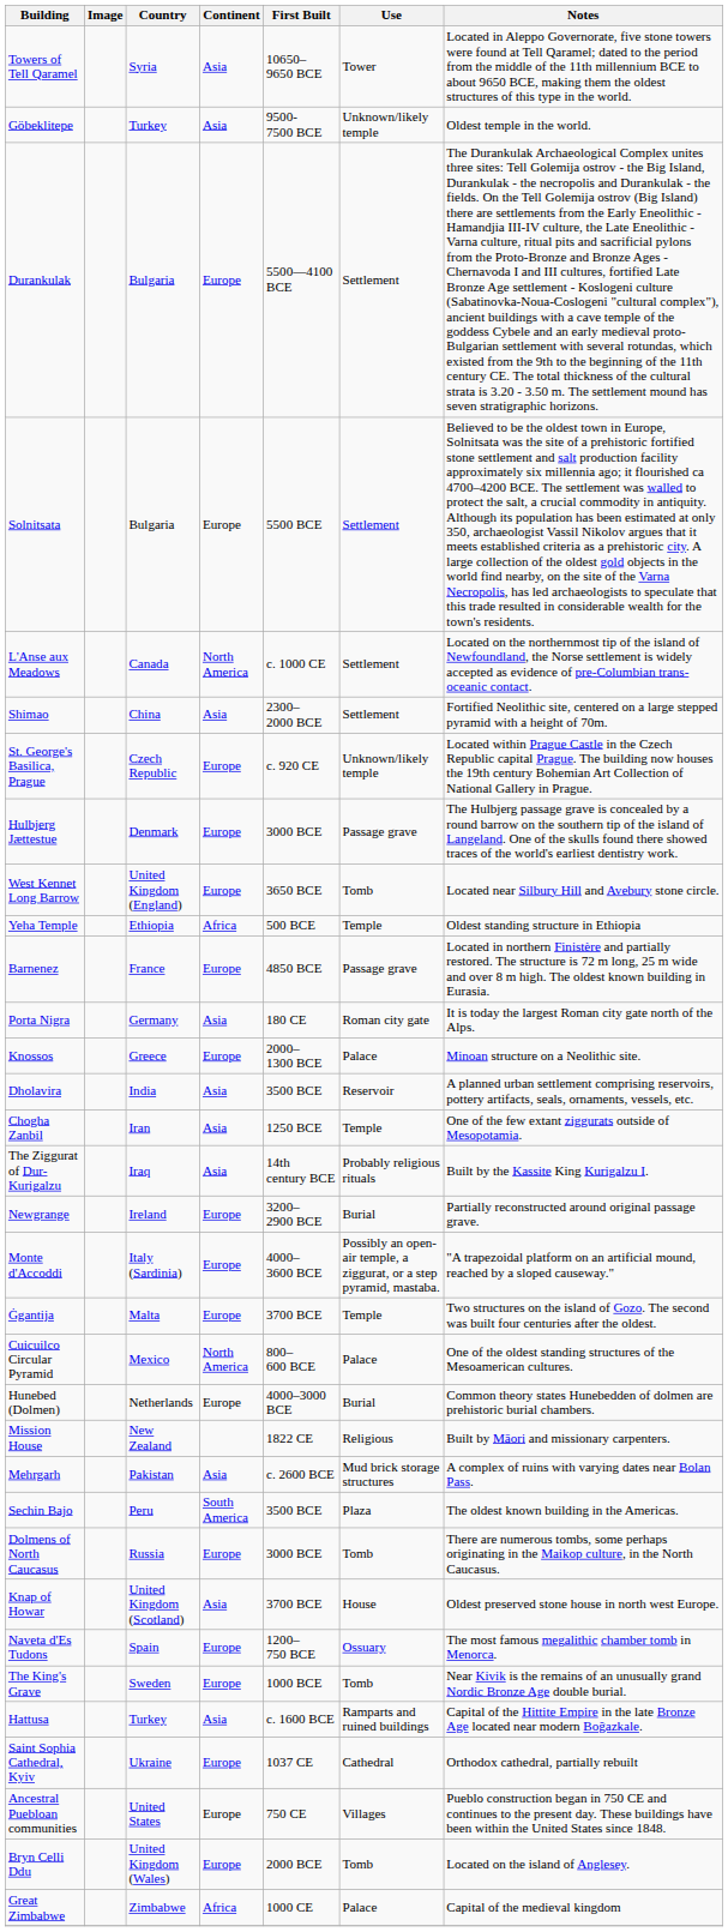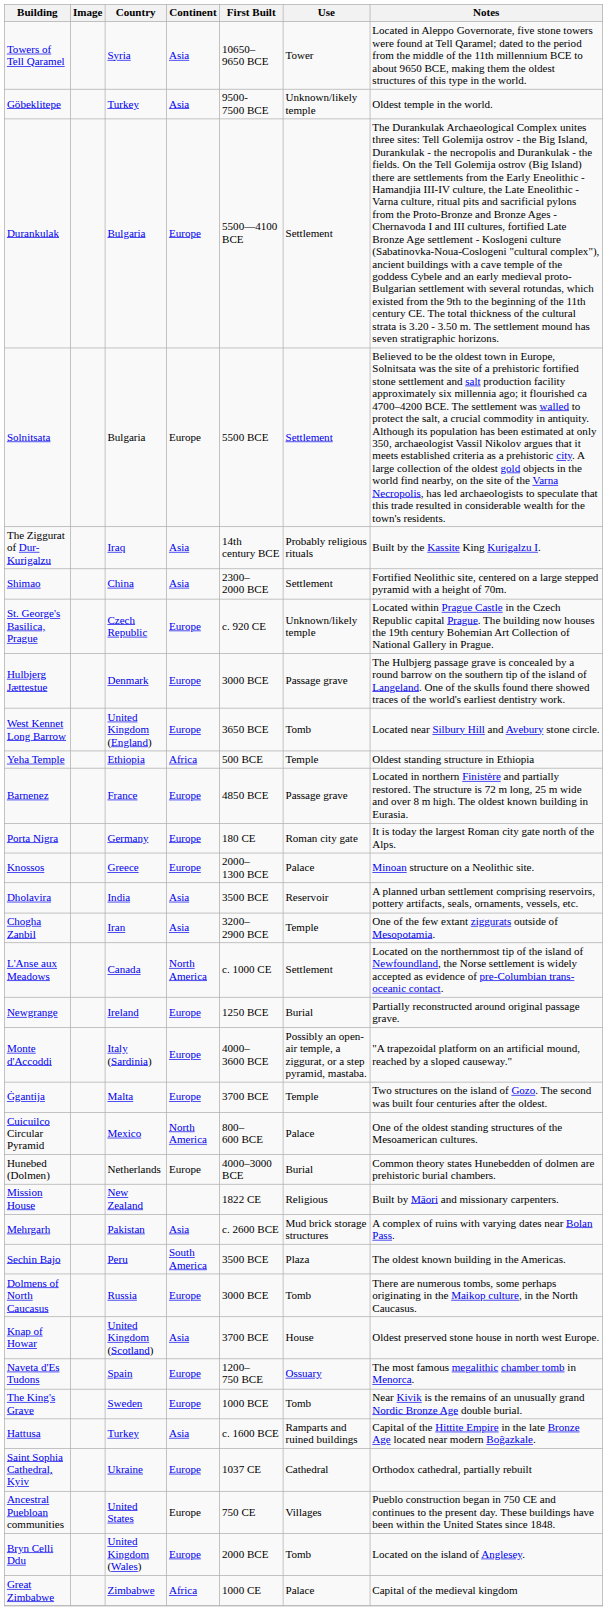 <table class="wikitable sortable sticky-header">
 <tr>
 <th>Building</th>
 <th>Image</th>
 <th>Country</th>
 <th>Continent</th>
 <th data-sort-type=number>First Built</th>
 <th>Use</th>
 <th>Notes</th>
 </tr>
 <tr>
 <td><a href='#'>Towers of Tell Qaramel</a></td>
 <td></td>
 <td><a href='#'>Syria</a></td>
 <td><a href='#'>Asia</a></td>
 <td data-sort-value="10650 to –9650">10650–9650 BCE</td>
 <td>Tower</td>
 <td>Located in Aleppo Governorate, five stone towers were found at Tell Qaramel; dated to the period from the middle of the 11th millennium BCE to about 9650 BCE, making them the oldest structures of this type in the world.</td>
 </tr>
 <tr>
 <td><a href='#'>Göbeklitepe</a></td>
 <td></td>
 <td><a href='#'>Turkey</a></td>
 <td><a href='#'>Asia</a></td>
 <td data-sort-value="+1629">9500-7500 BCE</td>
 <td>Unknown/likely temple</td>
 <td>Oldest temple in the world.</td>
 </tr>
 <tr>
 <td><a href='#'>Durankulak</a></td>
 <td></td>
 <td><a href='#'>Bulgaria</a></td>
 <td><a href='#'>Europe</a></td>
 <td>5500—4100 BCE</td>
 <td>Settlement</td>
 <td>The Durankulak Archaeological Complex unites three sites: Tell Golemija ostrov - the Big Island, Durankulak - the necropolis and Durankulak - the fields. On the Tell Golemija ostrov (Big Island) there are settlements from the Early Eneolithic - Hamandjia III-IV culture, the Late Eneolithic - Varna culture, ritual pits and sacrificial pylons from the Proto-Bronze and Bronze Ages - Chernavoda I and III cultures, fortified Late Bronze Age settlement - Koslogeni culture (Sabatinovka-Noua-Coslogeni "cultural complex"), ancient buildings with a cave temple of the goddess Cybele and an early medieval proto-Bulgarian settlement with several rotundas, which existed from the 9th to the beginning of the 11th century CE. The total thickness of the cultural strata is 3.20 - 3.50 m. The settlement mound has seven stratigraphic horizons.</td>
 </tr>
 <tr>
 <td><a href='#'>Solnitsata</a></td>
 <td></td>
 <td>Bulgaria</td>
 <td>Europe</td>
 <td data-sort-value="-5500">5500 BCE </td>
 <td><a href='#'>Settlement</a></td>
 <td>Believed to be the oldest town in Europe, Solnitsata was the site of a prehistoric fortified stone settlement and <a href='#'>salt</a> production facility approximately six millennia ago; it flourished ca 4700–4200 BCE. The settlement was <a href='#'>walled</a> to protect the salt, a crucial commodity in antiquity. Although its population has been estimated at only 350, archaeologist Vassil Nikolov argues that it meets established criteria as a prehistoric <a href='#'>city</a>. A large collection of the oldest <a href='#'>gold</a> objects in the world find nearby, on the site of the <a href='#'>Varna Necropolis</a>, has led archaeologists to speculate that this trade resulted in considerable wealth for the town's residents.</td>
 </tr>
 <tr>
-<td><a href='#'>L'Anse aux Meadows</a></td>
+<td>The Ziggurat of <a href='#'>Dur-Kurigalzu</a></td>
 <td></td>
-<td><a href='#'>Canada</a></td>
-<td><a href='#'>North America</a></td>
-<td data-sort-value="+1000">c. 1000 CE</td>
-<td>Settlement</td>
-<td>Located on the northernmost tip of the island of <a href='#'>Newfoundland</a>, the Norse settlement is widely accepted as evidence of <a href='#'>pre-Columbian trans-oceanic contact</a>.</td>
+<td><a href='#'>Iraq</a></td>
+<td><a href='#'>Asia</a></td>
+<td data-sort-value="-1400">14th century BCE</td>
+<td>Probably religious rituals</td>
+<td>Built by the <a href='#'>Kassite</a> King <a href='#'>Kurigalzu I</a>.</td>
 </tr>
 <tr>
 <td><a href='#'>Shimao</a></td>
 <td></td>
 <td><a href='#'>China</a></td>
 <td><a href='#'>Asia</a></td>
 <td data-sort-value="-2300">2300–2000 BCE</td>
 <td>Settlement</td>
 <td>Fortified Neolithic site, centered on a large stepped pyramid with a height of 70m.</td>
 </tr>
 <tr>
 <td><a href='#'>St. George's Basilica, Prague</a></td>
 <td></td>
 <td><a href='#'>Czech Republic</a></td>
 <td><a href='#'>Europe</a></td>
 <td data-sort-value="+920">c. 920 CE</td>
 <td>Unknown/likely temple</td>
 <td>Located within <a href='#'>Prague Castle</a> in the Czech Republic capital <a href='#'>Prague</a>. The building now houses the 19th century Bohemian Art Collection of National Gallery in Prague.</td>
 </tr>
 <tr>
 <td><a href='#'>Hulbjerg Jættestue</a></td>
 <td></td>
 <td><a href='#'>Denmark</a></td>
 <td><a href='#'>Europe</a></td>
 <td data-sort-value="-3000">3000 BCE</td>
 <td>Passage grave</td>
 <td>The Hulbjerg passage grave is concealed by a round barrow on the southern tip of the island of <a href='#'>Langeland</a>. One of the skulls found there showed traces of the world's earliest dentistry work.</td>
 </tr>
 <tr>
 <td><a href='#'>West Kennet Long Barrow</a></td>
 <td></td>
 <td><a href='#'>United Kingdom</a> (<a href='#'>England</a>)</td>
 <td><a href='#'>Europe</a></td>
 <td data-sort-value="-3650">3650 BCE</td>
 <td>Tomb</td>
 <td>Located near <a href='#'>Silbury Hill</a> and <a href='#'>Avebury</a> stone circle.</td>
 </tr>
 <tr>
 <td><a href='#'>Yeha Temple</a></td>
 <td></td>
 <td><a href='#'>Ethiopia</a></td>
 <td><a href='#'>Africa</a></td>
 <td data-sort-value="-500">500 BCE</td>
 <td>Temple</td>
 <td>Oldest standing structure in Ethiopia</td>
 </tr>
 <tr>
 <td><a href='#'>Barnenez</a></td>
 <td></td>
 <td><a href='#'>France</a></td>
 <td><a href='#'>Europe</a></td>
 <td data-sort-value="-4850">4850 BCE</td>
 <td>Passage grave</td>
 <td>Located in northern <a href='#'>Finistère</a> and partially restored. The structure is 72 m long, 25 m wide and over 8 m high. The oldest known building in Eurasia.</td>
 </tr>
 <tr>
 <td><a href='#'>Porta Nigra</a></td>
 <td></td>
 <td><a href='#'>Germany</a></td>
-<td><a href='#'>Asia</a></td>
+<td><a href='#'>Europe</a></td>
 <td data-sort-value="+180">180 CE</td>
 <td>Roman city gate</td>
 <td>It is today the largest Roman city gate north of the Alps.</td>
 </tr>
 <tr>
 <td><a href='#'>Knossos</a></td>
 <td></td>
 <td><a href='#'>Greece</a></td>
 <td><a href='#'>Europe</a></td>
 <td data-sort-value="-2000">2000–1300 BCE</td>
 <td>Palace</td>
 <td><a href='#'>Minoan</a> structure on a Neolithic site.</td>
 </tr>
 <tr>
 <td><a href='#'>Dholavira</a></td>
 <td></td>
 <td><a href='#'>India</a></td>
 <td><a href='#'>Asia</a></td>
 <td data-sort-value="-2600">3500 BCE</td>
 <td>Reservoir</td>
 <td>A planned urban settlement comprising reservoirs, pottery artifacts, seals, ornaments, vessels, etc.</td>
 </tr>
 <tr>
 <td><a href='#'>Chogha Zanbil</a></td>
 <td></td>
 <td><a href='#'>Iran</a></td>
 <td><a href='#'>Asia</a></td>
-<td data-sort-value="-1250">1250 BCE</td>
+<td data-sort-value="-3200">3200–2900 BCE</td>
 <td>Temple</td>
 <td>One of the few extant <a href='#'>ziggurats</a> outside of <a href='#'>Mesopotamia</a>.</td>
 </tr>
 <tr>
-<td>The Ziggurat of <a href='#'>Dur-Kurigalzu</a></td>
+<td><a href='#'>L'Anse aux Meadows</a></td>
 <td></td>
-<td><a href='#'>Iraq</a></td>
-<td><a href='#'>Asia</a></td>
-<td data-sort-value="-1400">14th century BCE</td>
-<td>Probably religious rituals</td>
-<td>Built by the <a href='#'>Kassite</a> King <a href='#'>Kurigalzu I</a>.</td>
+<td><a href='#'>Canada</a></td>
+<td><a href='#'>North America</a></td>
+<td data-sort-value="+1000">c. 1000 CE</td>
+<td>Settlement</td>
+<td>Located on the northernmost tip of the island of <a href='#'>Newfoundland</a>, the Norse settlement is widely accepted as evidence of <a href='#'>pre-Columbian trans-oceanic contact</a>.</td>
 </tr>
 <tr>
 <td><a href='#'>Newgrange</a></td>
 <td></td>
 <td><a href='#'>Ireland</a></td>
 <td><a href='#'>Europe</a></td>
-<td data-sort-value="-3200">3200–2900 BCE</td>
+<td data-sort-value="-1250">1250 BCE</td>
 <td>Burial</td>
 <td>Partially reconstructed around original passage grave.</td>
 </tr>
 <tr>
 <td><a href='#'>Monte d'Accoddi</a></td>
 <td></td>
 <td><a href='#'>Italy</a> (<a href='#'>Sardinia</a>)</td>
 <td><a href='#'>Europe</a></td>
 <td data-sort-value="-4000">4000–3600 BCE</td>
 <td>Possibly an open-air temple, a ziggurat, or a step pyramid, mastaba.</td>
 <td>"A trapezoidal platform on an artificial mound, reached by a sloped causeway."</td>
 </tr>
 <tr>
 <td><a href='#'>Ġgantija</a></td>
 <td></td>
 <td><a href='#'>Malta</a></td>
 <td><a href='#'>Europe</a></td>
 <td data-sort-value="-3700">3700 BCE</td>
 <td>Temple</td>
 <td>Two structures on the island of <a href='#'>Gozo</a>. The second was built four centuries after the oldest.</td>
 </tr>
 <tr>
 <td><a href='#'>Cuicuilco</a> Circular Pyramid</td>
 <td></td>
 <td><a href='#'>Mexico</a></td>
 <td><a href='#'>North America</a></td>
 <td data-sort-value="-800">800–600 BCE</td>
 <td>Palace</td>
 <td>One of the oldest standing structures of the Mesoamerican cultures.</td>
 </tr>
 <tr>
 <td>Hunebed (Dolmen)</td>
 <td></td>
 <td>Netherlands</td>
 <td>Europe</td>
 <td>4000–3000 BCE</td>
 <td>Burial</td>
 <td>Common theory states Hunebedden of dolmen are prehistoric burial chambers.</td>
 </tr>
 <tr>
 <td><a href='#'>Mission House</a></td>
 <td></td>
 <td><a href='#'>New Zealand</a></td>
 <td></td>
 <td data-sort-value="+1822">1822 CE</td>
 <td>Religious</td>
 <td>Built by <a href='#'>Māori</a> and missionary carpenters.</td>
 </tr>
 <tr>
 <td><a href='#'>Mehrgarh</a></td>
 <td></td>
 <td><a href='#'>Pakistan</a></td>
 <td><a href='#'>Asia</a></td>
 <td data-sort-value="-2600">c. 2600 BCE</td>
 <td>Mud brick storage structures</td>
 <td>A complex of ruins with varying dates near <a href='#'>Bolan Pass</a>.</td>
 </tr>
 <tr>
 <td><a href='#'>Sechin Bajo</a></td>
 <td></td>
 <td><a href='#'>Peru</a></td>
 <td><a href='#'>South America</a></td>
 <td data-sort-value="-3500">3500 BCE</td>
 <td>Plaza</td>
 <td>The oldest known building in the Americas.</td>
 </tr>
 <tr>
 <td><a href='#'>Dolmens of North Caucasus</a></td>
 <td></td>
 <td><a href='#'>Russia</a></td>
 <td><a href='#'>Europe</a></td>
 <td data-sort-value="-3000">3000 BCE</td>
 <td>Tomb</td>
 <td>There are numerous tombs, some perhaps originating in the <a href='#'>Maikop culture</a>, in the North Caucasus.</td>
 </tr>
 <tr>
 <td><a href='#'>Knap of Howar</a></td>
 <td></td>
 <td><a href='#'>United Kingdom</a> (<a href='#'>Scotland</a>)</td>
 <td><a href='#'>Asia</a></td>
 <td data-sort-value="-3700">3700 BCE</td>
 <td>House</td>
 <td>Oldest preserved stone house in north west Europe.</td>
 </tr>
 <tr>
 <td><a href='#'>Naveta d'Es Tudons</a></td>
 <td></td>
 <td><a href='#'>Spain</a></td>
 <td><a href='#'>Europe</a></td>
 <td data-sort-value="-1200">1200–750 BCE</td>
 <td><a href='#'>Ossuary</a></td>
 <td>The most famous <a href='#'>megalithic</a> <a href='#'>chamber tomb</a> in <a href='#'>Menorca</a>.</td>
 </tr>
 <tr>
 <td><a href='#'>The King's Grave</a></td>
 <td></td>
 <td><a href='#'>Sweden</a></td>
 <td><a href='#'>Europe</a></td>
 <td data-sort-value="-1000">1000 BCE</td>
 <td>Tomb</td>
 <td>Near <a href='#'>Kivik</a> is the remains of an unusually grand <a href='#'>Nordic Bronze Age</a> double burial.</td>
 </tr>
 <tr>
 <td><a href='#'>Hattusa</a></td>
 <td></td>
 <td><a href='#'>Turkey</a></td>
 <td><a href='#'>Asia</a></td>
 <td data-sort-value="-1600">c. 1600 BCE</td>
 <td>Ramparts and ruined buildings</td>
 <td>Capital of the <a href='#'>Hittite Empire</a> in the late <a href='#'>Bronze Age</a> located near modern <a href='#'>Boğazkale</a>.</td>
 </tr>
 <tr>
 <td><a href='#'>Saint Sophia Cathedral, Kyiv</a></td>
 <td></td>
 <td><a href='#'>Ukraine</a></td>
 <td><a href='#'>Europe</a></td>
 <td data-sort-value="+1037">1037 CE</td>
 <td>Cathedral</td>
 <td>Orthodox cathedral, partially rebuilt</td>
 </tr>
 <tr>
 <td><a href='#'>Ancestral Puebloan</a> communities</td>
 <td></td>
 <td><a href='#'>United States</a></td>
 <td>Europe</td>
 <td data-sort-value="+750">750 CE</td>
 <td>Villages</td>
 <td>Pueblo construction began in 750 CE and continues to the present day. These buildings have been within the United States since 1848.</td>
 </tr>
 <tr>
 <td><a href='#'>Bryn Celli Ddu</a></td>
 <td></td>
 <td><a href='#'>United Kingdom</a> (<a href='#'>Wales</a>)</td>
 <td><a href='#'>Europe</a></td>
 <td data-sort-value="-2000">2000 BCE</td>
 <td>Tomb</td>
 <td>Located on the island of <a href='#'>Anglesey</a>.</td>
 </tr>
 <tr>
 <td><a href='#'>Great Zimbabwe</a></td>
 <td></td>
 <td><a href='#'>Zimbabwe</a></td>
 <td><a href='#'>Africa</a></td>
 <td data-sort-value="+1000">1000 CE</td>
 <td>Palace</td>
 <td>Capital of the medieval kingdom</td>
 </tr>
 <tr>
 </tr>
 </table>
